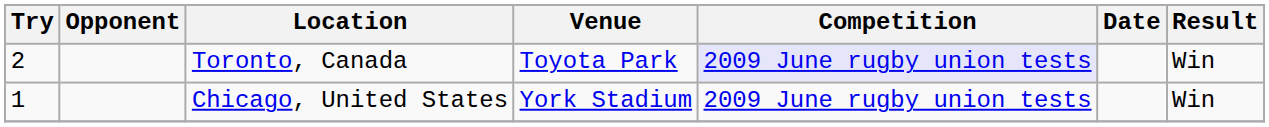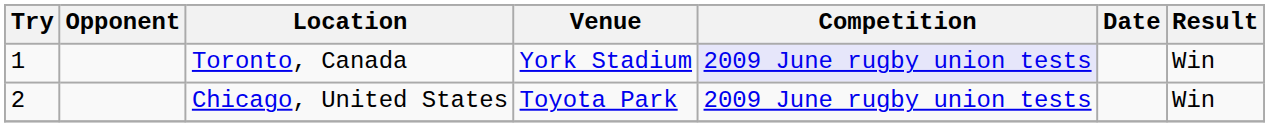 <table class="wikitable sortable" style="font-size:95%">
 <tr>
 <th>Try</th>
 <th>Opponent</th>
 <th>Location</th>
 <th>Venue</th>
 <th>Competition</th>
 <th>Date</th>
 <th>Result</th>
 </tr>
 <tr>
-<td>2</td>
+<td>1</td>
 <td></td>
 <td><a href='#'>Toronto</a>, Canada</td>
-<td><a href='#'>Toyota Park</a></td>
+<td><a href='#'>York Stadium</a></td>
 <td style="background: lavender;"><a href='#'>2009 June rugby union tests</a></td>
 <td></td>
 <td>Win</td>
 </tr>
 <tr>
-<td>1</td>
+<td>2</td>
 <td></td>
 <td><a href='#'>Chicago</a>, United States</td>
-<td><a href='#'>York Stadium</a></td>
+<td><a href='#'>Toyota Park</a></td>
 <td><a href='#'>2009 June rugby union tests</a></td>
 <td></td>
 <td>Win</td>
 </tr>
 <tr>
 </tr>
 </table>
